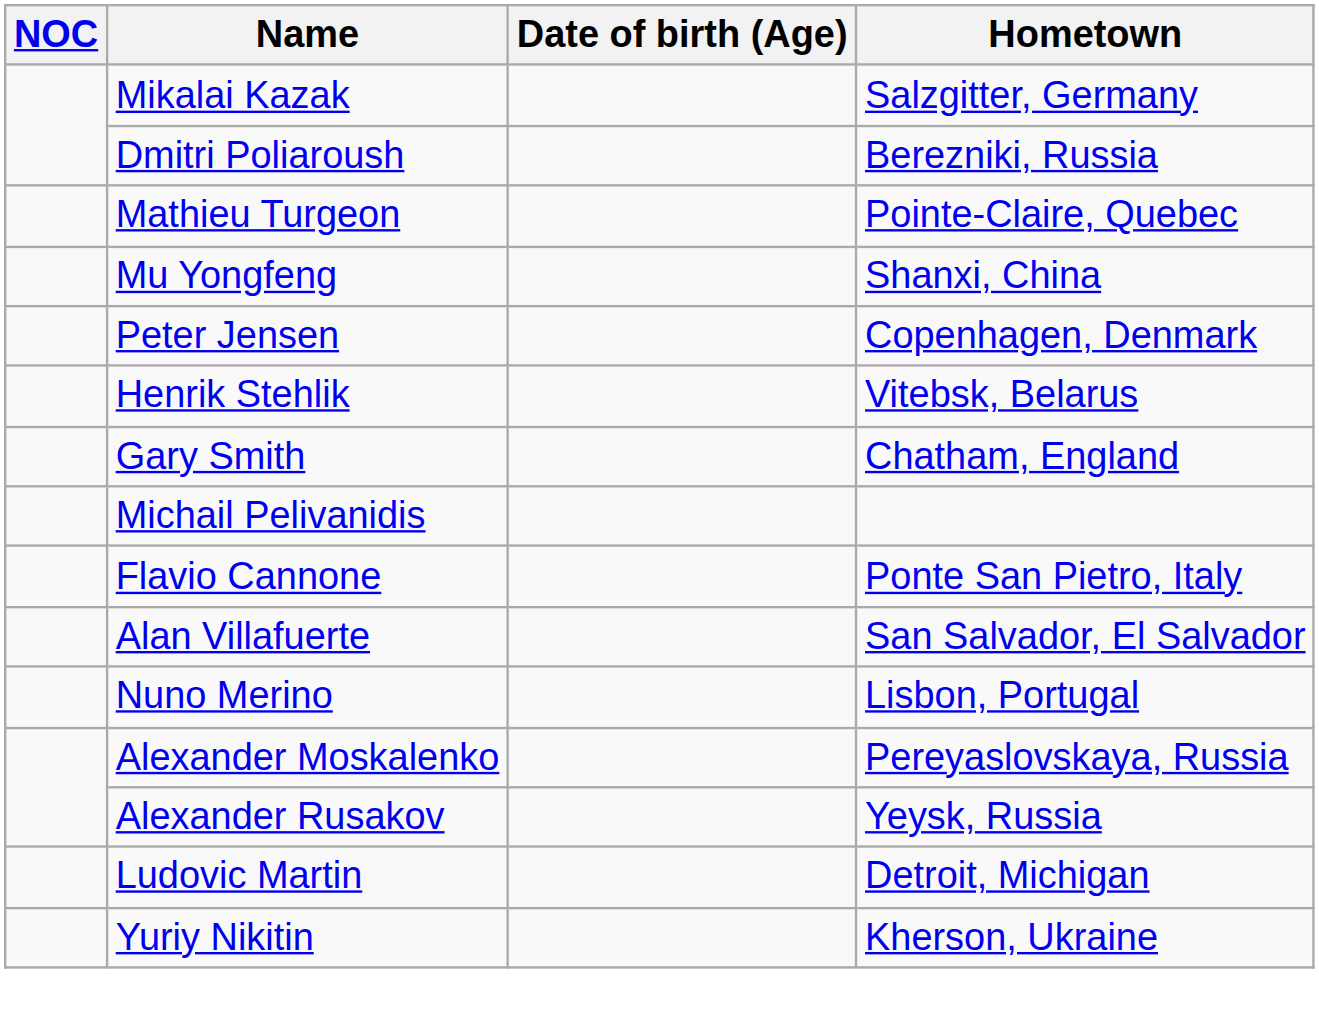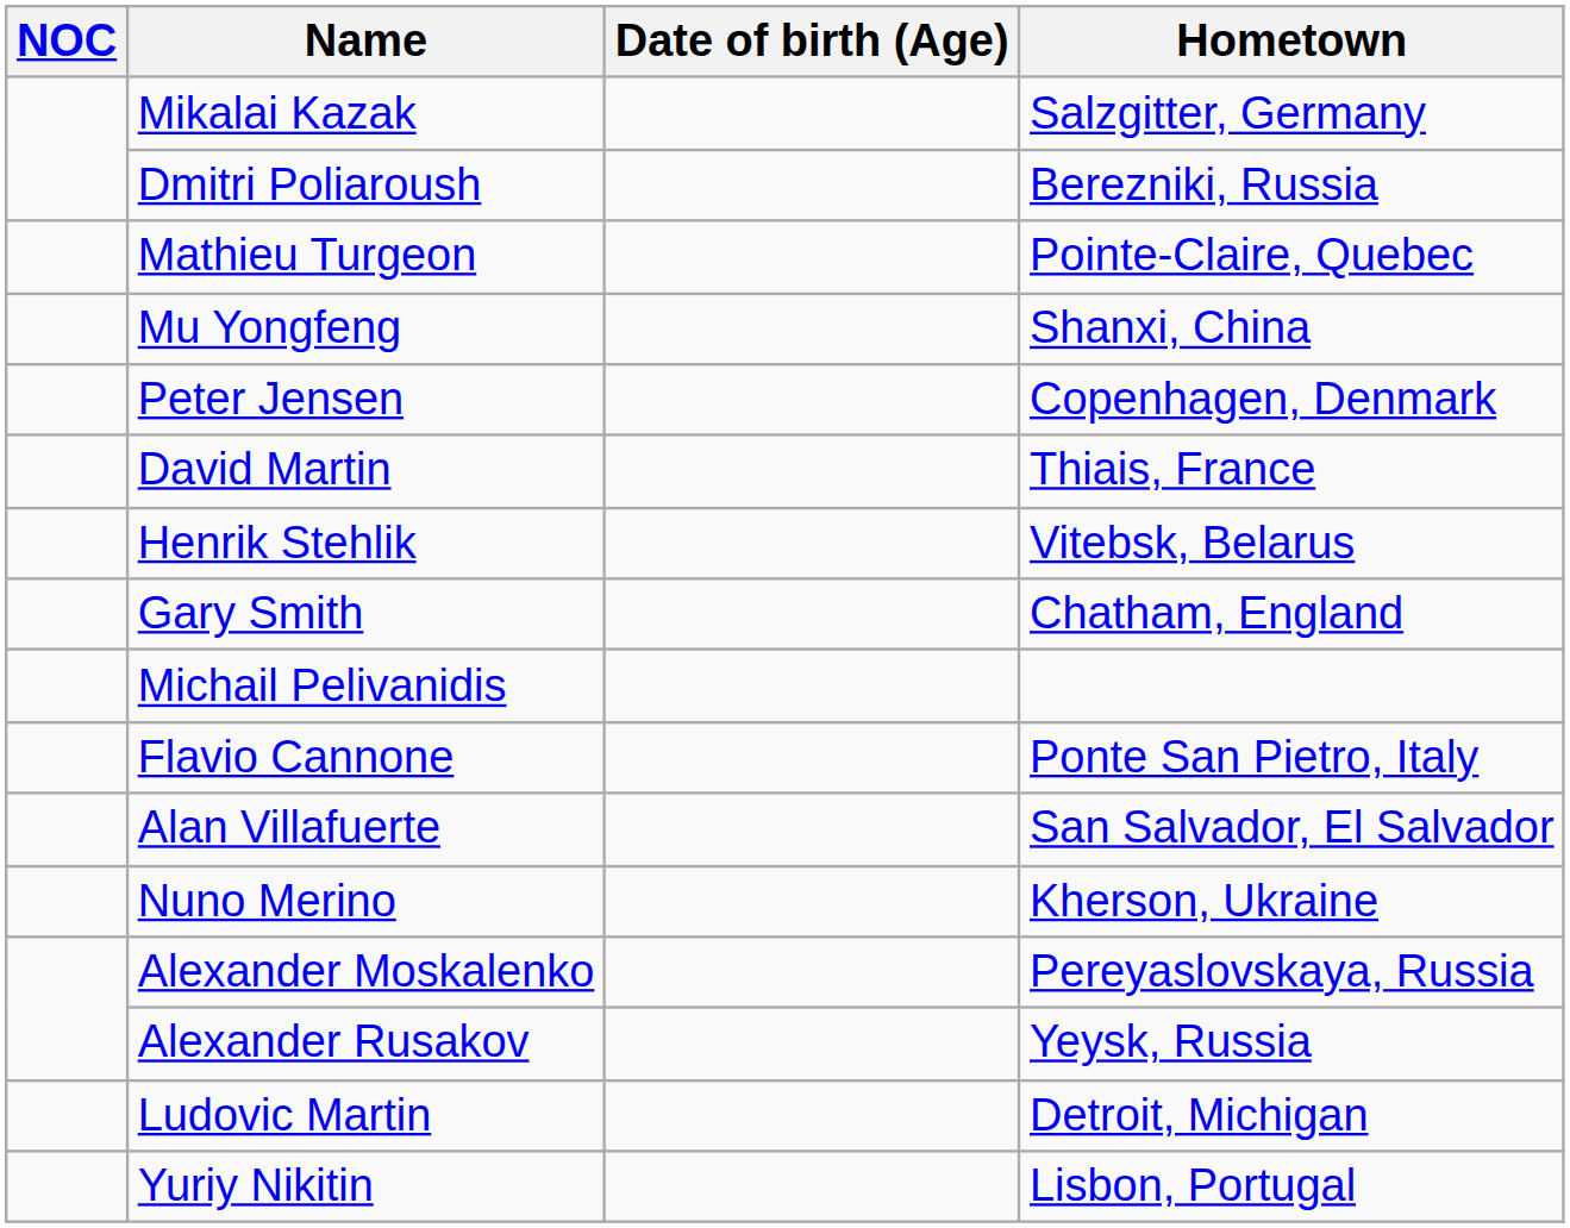 <table class="wikitable sortable">
 <tr>
 <th><a href='#'>NOC</a></th>
 <th>Name</th>
 <th>Date of birth (Age)</th>
 <th>Hometown</th>
 </tr>
 <tr>
 <td rowspan="2"></td>
 <td><a href='#'>Mikalai Kazak</a></td>
 <td></td>
 <td><a href='#'>Salzgitter, Germany</a></td>
 </tr>
 <tr>
 <td><a href='#'>Dmitri Poliaroush</a></td>
 <td></td>
 <td><a href='#'>Berezniki, Russia</a></td>
 </tr>
 <tr>
 <td></td>
 <td><a href='#'>Mathieu Turgeon</a></td>
 <td></td>
 <td><a href='#'>Pointe-Claire, Quebec</a></td>
 </tr>
 <tr>
 <td></td>
 <td><a href='#'>Mu Yongfeng</a></td>
 <td></td>
 <td><a href='#'>Shanxi, China</a></td>
 </tr>
 <tr>
 <td></td>
 <td><a href='#'>Peter Jensen</a></td>
 <td></td>
 <td><a href='#'>Copenhagen, Denmark</a></td>
 </tr>
 <tr>
 <td></td>
+<td><a href='#'>David Martin</a></td>
+<td></td>
+<td><a href='#'>Thiais, France</a></td>
+</tr>
+<tr>
+<td></td>
 <td><a href='#'>Henrik Stehlik</a></td>
 <td></td>
 <td><a href='#'>Vitebsk, Belarus</a></td>
 </tr>
 <tr>
 <td></td>
 <td><a href='#'>Gary Smith</a></td>
 <td></td>
 <td><a href='#'>Chatham, England</a></td>
 </tr>
 <tr>
 <td></td>
 <td><a href='#'>Michail Pelivanidis</a></td>
 <td></td>
 <td></td>
 </tr>
 <tr>
 <td></td>
 <td><a href='#'>Flavio Cannone</a></td>
 <td></td>
 <td><a href='#'>Ponte San Pietro, Italy</a></td>
 </tr>
 <tr>
 <td></td>
 <td><a href='#'>Alan Villafuerte</a></td>
 <td></td>
 <td><a href='#'>San Salvador, El Salvador</a></td>
 </tr>
 <tr>
 <td></td>
 <td><a href='#'>Nuno Merino</a></td>
 <td></td>
-<td><a href='#'>Lisbon, Portugal</a></td>
+<td><a href='#'>Kherson, Ukraine</a></td>
 </tr>
 <tr>
 <td rowspan="2"></td>
 <td><a href='#'>Alexander Moskalenko</a></td>
 <td></td>
 <td><a href='#'>Pereyaslovskaya, Russia</a></td>
 </tr>
 <tr>
 <td><a href='#'>Alexander Rusakov</a></td>
 <td></td>
 <td><a href='#'>Yeysk, Russia</a></td>
 </tr>
 <tr>
 <td></td>
 <td><a href='#'>Ludovic Martin</a></td>
 <td></td>
 <td><a href='#'>Detroit, Michigan</a></td>
 </tr>
 <tr>
 <td></td>
 <td><a href='#'>Yuriy Nikitin</a></td>
 <td></td>
-<td><a href='#'>Kherson, Ukraine</a></td>
+<td><a href='#'>Lisbon, Portugal</a></td>
 </tr>
 </table>
